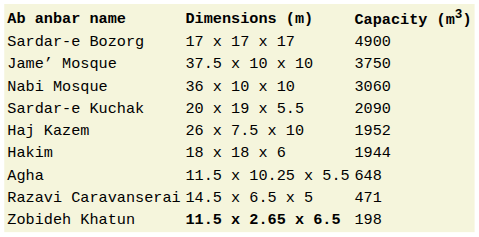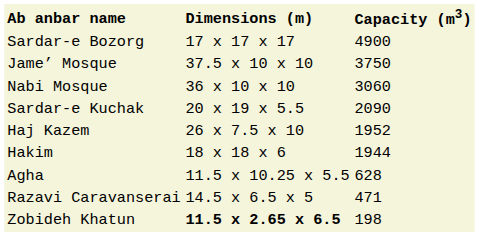 <table style="margin: 1em auto; background:beige;">
 <tr>
 <td><strong>Ab anbar name</strong></td>
 <td><strong>Dimensions (m)</strong></td>
 <td><strong>Capacity (m<sup>3</sup>)</strong></td>
 </tr>
 <tr>
 <td>Sardar-e Bozorg</td>
 <td>17 x 17 x 17</td>
 <td>4900</td>
 </tr>
 <tr>
 <td>Jame’ Mosque</td>
 <td>37.5 x 10 x 10</td>
 <td>3750</td>
 </tr>
 <tr>
 <td>Nabi Mosque</td>
 <td>36 x 10 x 10</td>
 <td>3060</td>
 </tr>
 <tr>
 <td>Sardar-e Kuchak</td>
 <td>20 x 19 x 5.5</td>
 <td>2090</td>
 </tr>
 <tr>
 <td>Haj Kazem</td>
 <td>26 x 7.5 x 10</td>
 <td>1952</td>
 </tr>
 <tr>
 <td>Hakim</td>
 <td>18 x 18 x 6</td>
 <td>1944</td>
 </tr>
 <tr>
 <td>Agha</td>
 <td>11.5 x 10.25 x 5.5</td>
-<td>648</td>
+<td>628</td>
 </tr>
 <tr>
 <td>Razavi Caravanserai</td>
 <td>14.5 x 6.5 x 5</td>
 <td>471</td>
 </tr>
 <tr>
 <td>Zobideh Khatun</td>
 <td><strong>11.5 x 2.65 x 6.5</strong></td>
 <td>198</td>
 </tr>
 </table>
